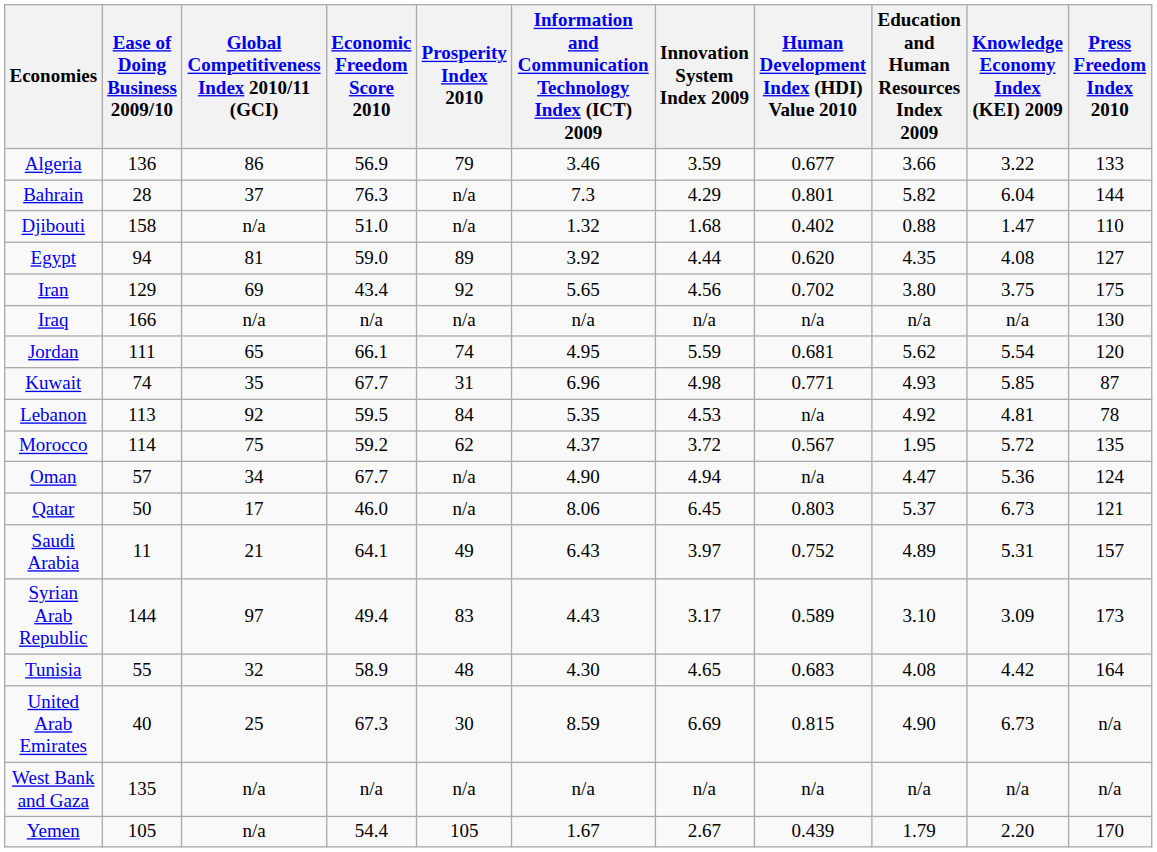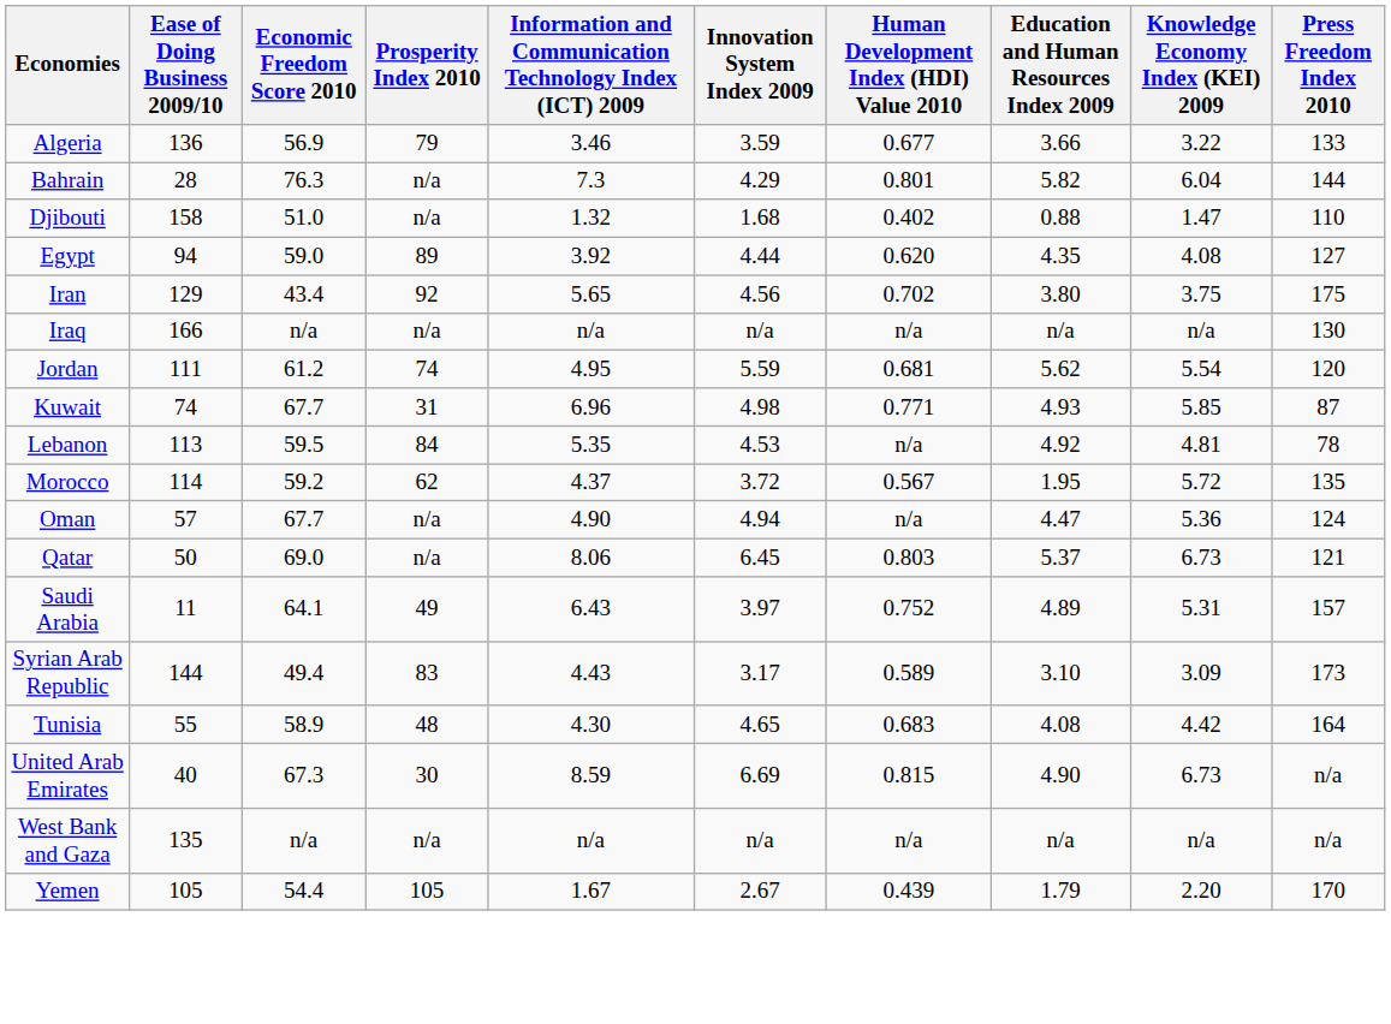 <table class="wikitable" style="font-size: 90%;">
 <tr>
 <th>Economies</th>
 <th><a href='#'>Ease of Doing Business</a> 2009/10</th>
-<th><a href='#'>Global Competitiveness Index</a> 2010/11 (GCI)</th>
 <th><a href='#'>Economic Freedom Score</a> 2010</th>
 <th><a href='#'>Prosperity Index</a> 2010</th>
 <th><a href='#'>Information and Communication Technology Index</a> (ICT) 2009</th>
 <th>Innovation System Index 2009</th>
 <th><a href='#'>Human Development Index</a> (HDI) Value 2010</th>
 <th>Education and Human Resources Index 2009</th>
 <th><a href='#'>Knowledge Economy Index</a> (KEI) 2009</th>
 <th><a href='#'>Press Freedom Index</a> 2010</th>
 </tr>
 <tr align=center>
 <td><a href='#'>Algeria</a></td>
 <td>136</td>
-<td>86</td>
 <td>56.9</td>
 <td>79</td>
 <td>3.46</td>
 <td>3.59</td>
 <td>0.677</td>
 <td>3.66</td>
 <td>3.22</td>
 <td>133</td>
 </tr>
 <tr align=center>
 <td><a href='#'>Bahrain</a></td>
 <td>28</td>
-<td>37</td>
 <td>76.3</td>
 <td>n/a</td>
 <td>7.3</td>
 <td>4.29</td>
 <td>0.801</td>
 <td>5.82</td>
 <td>6.04</td>
 <td>144</td>
 </tr>
 <tr align=center>
 <td><a href='#'>Djibouti</a></td>
 <td>158</td>
-<td>n/a</td>
 <td>51.0</td>
 <td>n/a</td>
 <td>1.32</td>
 <td>1.68</td>
 <td>0.402</td>
 <td>0.88</td>
 <td>1.47</td>
 <td>110</td>
 </tr>
 <tr align=center>
 <td><a href='#'>Egypt</a></td>
 <td>94</td>
-<td>81</td>
 <td>59.0</td>
 <td>89</td>
 <td>3.92</td>
 <td>4.44</td>
 <td>0.620</td>
 <td>4.35</td>
 <td>4.08</td>
 <td>127</td>
 </tr>
 <tr align=center>
 <td><a href='#'>Iran</a></td>
 <td>129</td>
-<td>69</td>
 <td>43.4</td>
 <td>92</td>
 <td>5.65</td>
 <td>4.56</td>
 <td>0.702</td>
 <td>3.80</td>
 <td>3.75</td>
 <td>175</td>
 </tr>
 <tr align=center>
 <td><a href='#'>Iraq</a></td>
 <td>166</td>
 <td>n/a</td>
 <td>n/a</td>
 <td>n/a</td>
 <td>n/a</td>
 <td>n/a</td>
 <td>n/a</td>
 <td>n/a</td>
-<td>n/a</td>
 <td>130</td>
 </tr>
 <tr align=center>
 <td><a href='#'>Jordan</a></td>
 <td>111</td>
-<td>65</td>
-<td>66.1</td>
+<td>61.2</td>
 <td>74</td>
 <td>4.95</td>
 <td>5.59</td>
 <td>0.681</td>
 <td>5.62</td>
 <td>5.54</td>
 <td>120</td>
 </tr>
 <tr align=center>
 <td><a href='#'>Kuwait</a></td>
 <td>74</td>
-<td>35</td>
 <td>67.7</td>
 <td>31</td>
 <td>6.96</td>
 <td>4.98</td>
 <td>0.771</td>
 <td>4.93</td>
 <td>5.85</td>
 <td>87</td>
 </tr>
 <tr align=center>
 <td><a href='#'>Lebanon</a></td>
 <td>113</td>
-<td>92</td>
 <td>59.5</td>
 <td>84</td>
 <td>5.35</td>
 <td>4.53</td>
 <td>n/a</td>
 <td>4.92</td>
 <td>4.81</td>
 <td>78</td>
 </tr>
 <tr align=center>
 <td><a href='#'>Morocco</a></td>
 <td>114</td>
-<td>75</td>
 <td>59.2</td>
 <td>62</td>
 <td>4.37</td>
 <td>3.72</td>
 <td>0.567</td>
 <td>1.95</td>
 <td>5.72</td>
 <td>135</td>
 </tr>
 <tr align=center>
 <td><a href='#'>Oman</a></td>
 <td>57</td>
-<td>34</td>
 <td>67.7</td>
 <td>n/a</td>
 <td>4.90</td>
 <td>4.94</td>
 <td>n/a</td>
 <td>4.47</td>
 <td>5.36</td>
 <td>124</td>
 </tr>
 <tr align=center>
 <td><a href='#'>Qatar</a></td>
 <td>50</td>
-<td>17</td>
-<td>46.0</td>
+<td>69.0</td>
 <td>n/a</td>
 <td>8.06</td>
 <td>6.45</td>
 <td>0.803</td>
 <td>5.37</td>
 <td>6.73</td>
 <td>121</td>
 </tr>
 <tr align=center>
 <td><a href='#'>Saudi Arabia</a></td>
 <td>11</td>
-<td>21</td>
 <td>64.1</td>
 <td>49</td>
 <td>6.43</td>
 <td>3.97</td>
 <td>0.752</td>
 <td>4.89</td>
 <td>5.31</td>
 <td>157</td>
 </tr>
 <tr align=center>
 <td><a href='#'>Syrian Arab Republic</a></td>
 <td>144</td>
-<td>97</td>
 <td>49.4</td>
 <td>83</td>
 <td>4.43</td>
 <td>3.17</td>
 <td>0.589</td>
 <td>3.10</td>
 <td>3.09</td>
 <td>173</td>
 </tr>
 <tr align=center>
 <td><a href='#'>Tunisia</a></td>
 <td>55</td>
-<td>32</td>
 <td>58.9</td>
 <td>48</td>
 <td>4.30</td>
 <td>4.65</td>
 <td>0.683</td>
 <td>4.08</td>
 <td>4.42</td>
 <td>164</td>
 </tr>
 <tr align=center>
 <td><a href='#'>United Arab Emirates</a></td>
 <td>40</td>
-<td>25</td>
 <td>67.3</td>
 <td>30</td>
 <td>8.59</td>
 <td>6.69</td>
 <td>0.815</td>
 <td>4.90</td>
 <td>6.73</td>
 <td>n/a</td>
 </tr>
 <tr align=center>
 <td><a href='#'>West Bank and Gaza</a></td>
 <td>135</td>
 <td>n/a</td>
 <td>n/a</td>
 <td>n/a</td>
 <td>n/a</td>
 <td>n/a</td>
 <td>n/a</td>
 <td>n/a</td>
 <td>n/a</td>
-<td>n/a</td>
 </tr>
 <tr align=center>
 <td><a href='#'>Yemen</a></td>
 <td>105</td>
-<td>n/a</td>
 <td>54.4</td>
 <td>105</td>
 <td>1.67</td>
 <td>2.67</td>
 <td>0.439</td>
 <td>1.79</td>
 <td>2.20</td>
 <td>170</td>
 </tr>
 </table>
